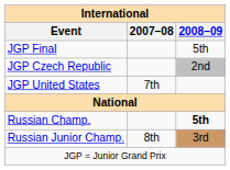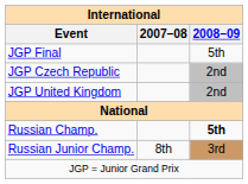 <table class="wikitable" style="text-align:center">
 <tr>
 <th style="background-color: #ffdead; " colspan=3 align=center><strong>International</strong></th>
 </tr>
 <tr>
 <th>Event</th>
 <th>2007–08</th>
 <th><a href='#'>2008–09</a></th>
 </tr>
 <tr>
 <td align=left><a href='#'>JGP Final</a></td>
 <td></td>
 <td>5th</td>
 </tr>
 <tr>
 <td align=left><a href='#'>JGP Czech Republic</a></td>
 <td></td>
 <td bgcolor=silver>2nd</td>
 </tr>
 <tr>
-<td align=left><a href='#'>JGP United States</a></td>
-<td>7th</td>
+<td align=left><a href='#'>JGP United Kingdom</a></td>
 <td></td>
+<td bgcolor=silver>2nd</td>
 </tr>
 <tr>
 <th style="background-color: #ffdead; " colspan=3 align=center><strong>National</strong></th>
 </tr>
 <tr>
 <td align=left><a href='#'>Russian Champ.</a></td>
 <td></td>
 <td><strong>5th</strong></td>
 </tr>
 <tr>
 <td align=left><a href='#'>Russian Junior Champ.</a></td>
 <td>8th</td>
 <td bgcolor=cc9966>3rd</td>
 </tr>
 <tr>
 <td colspan=3 align=center><small> JGP = Junior Grand Prix </small></td>
 </tr>
 </table>
